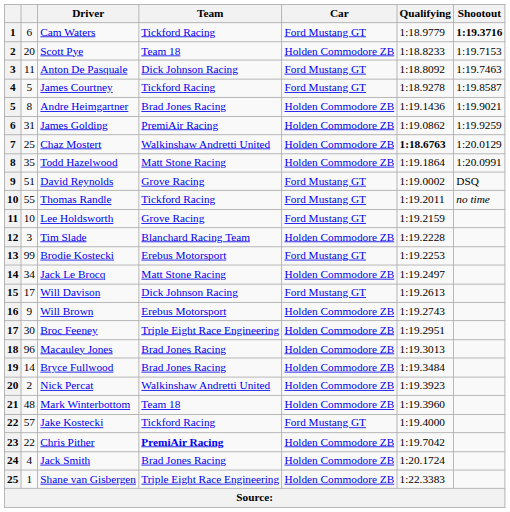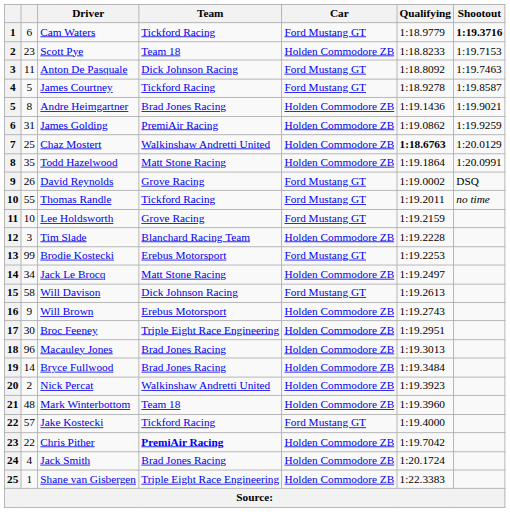 <table class="wikitable" style="font-size: 85%">
 <tr>
 <th></th>
 <th></th>
 <th>Driver</th>
 <th>Team</th>
 <th>Car</th>
 <th>Qualifying</th>
 <th>Shootout</th>
 </tr>
 <tr>
 <th>1</th>
 <td align="center">6</td>
 <td> <a href='#'>Cam Waters</a></td>
 <td><a href='#'>Tickford Racing</a></td>
 <td><a href='#'>Ford Mustang GT</a></td>
 <td>1:18.9779</td>
 <td><strong>1:19.3716</strong></td>
 </tr>
 <tr>
 <th>2</th>
-<td align="center">20</td>
+<td align="center">23</td>
 <td> <a href='#'>Scott Pye</a></td>
 <td><a href='#'>Team 18</a></td>
 <td><a href='#'>Holden Commodore ZB</a></td>
 <td>1:18.8233</td>
 <td>1:19.7153</td>
 </tr>
 <tr>
 <th>3</th>
 <td align="center">11</td>
 <td> <a href='#'>Anton De Pasquale</a></td>
 <td><a href='#'>Dick Johnson Racing</a></td>
 <td><a href='#'>Ford Mustang GT</a></td>
 <td>1:18.8092</td>
 <td>1:19.7463</td>
 </tr>
 <tr>
 <th>4</th>
 <td align="center">5</td>
 <td> <a href='#'>James Courtney</a></td>
 <td><a href='#'>Tickford Racing</a></td>
 <td><a href='#'>Ford Mustang GT</a></td>
 <td>1:18.9278</td>
 <td>1:19.8587</td>
 </tr>
 <tr>
 <th>5</th>
 <td align="center">8</td>
 <td> <a href='#'>Andre Heimgartner</a></td>
 <td><a href='#'>Brad Jones Racing</a></td>
 <td><a href='#'>Holden Commodore ZB</a></td>
 <td>1:19.1436</td>
 <td>1:19.9021</td>
 </tr>
 <tr>
 <th>6</th>
 <td align="center">31</td>
 <td> <a href='#'>James Golding</a></td>
 <td><a href='#'>PremiAir Racing</a></td>
 <td><a href='#'>Holden Commodore ZB</a></td>
 <td>1:19.0862</td>
 <td>1:19.9259</td>
 </tr>
 <tr>
 <th>7</th>
 <td align="center">25</td>
 <td> <a href='#'>Chaz Mostert</a></td>
 <td><a href='#'>Walkinshaw Andretti United</a></td>
 <td><a href='#'>Holden Commodore ZB</a></td>
 <td><strong>1:18.6763</strong></td>
 <td>1:20.0129</td>
 </tr>
 <tr>
 <th>8</th>
 <td align="center">35</td>
 <td> <a href='#'>Todd Hazelwood</a></td>
 <td><a href='#'>Matt Stone Racing</a></td>
 <td><a href='#'>Holden Commodore ZB</a></td>
 <td>1:19.1864</td>
 <td>1:20.0991</td>
 </tr>
 <tr>
 <th>9</th>
-<td align="center">51</td>
+<td align="center">26</td>
 <td> <a href='#'>David Reynolds</a></td>
 <td><a href='#'>Grove Racing</a></td>
 <td><a href='#'>Ford Mustang GT</a></td>
 <td>1:19.0002</td>
 <td>DSQ</td>
 </tr>
 <tr>
 <th>10</th>
 <td align="center">55</td>
 <td> <a href='#'>Thomas Randle</a></td>
 <td><a href='#'>Tickford Racing</a></td>
 <td><a href='#'>Ford Mustang GT</a></td>
 <td>1:19.2011</td>
 <td><em>no time</em></td>
 </tr>
 <tr>
 <th>11</th>
 <td align="center">10</td>
 <td> <a href='#'>Lee Holdsworth</a></td>
 <td><a href='#'>Grove Racing</a></td>
 <td><a href='#'>Ford Mustang GT</a></td>
 <td>1:19.2159</td>
 <td></td>
 </tr>
 <tr>
 <th>12</th>
 <td align="center">3</td>
 <td> <a href='#'>Tim Slade</a></td>
 <td><a href='#'>Blanchard Racing Team</a></td>
 <td><a href='#'>Holden Commodore ZB</a></td>
 <td>1:19.2228</td>
 <td></td>
 </tr>
 <tr>
 <th>13</th>
 <td align="center">99</td>
 <td> <a href='#'>Brodie Kostecki</a></td>
 <td><a href='#'>Erebus Motorsport</a></td>
 <td><a href='#'>Ford Mustang GT</a></td>
 <td>1:19.2253</td>
 <td></td>
 </tr>
 <tr>
 <th>14</th>
 <td align="center">34</td>
 <td> <a href='#'>Jack Le Brocq</a></td>
 <td><a href='#'>Matt Stone Racing</a></td>
 <td><a href='#'>Holden Commodore ZB</a></td>
 <td>1:19.2497</td>
 <td></td>
 </tr>
 <tr>
 <th>15</th>
-<td align="center">17</td>
+<td align="center">58</td>
 <td> <a href='#'>Will Davison</a></td>
 <td><a href='#'>Dick Johnson Racing</a></td>
 <td><a href='#'>Ford Mustang GT</a></td>
 <td>1:19.2613</td>
 <td></td>
 </tr>
 <tr>
 <th>16</th>
 <td align="center">9</td>
 <td> <a href='#'>Will Brown</a></td>
 <td><a href='#'>Erebus Motorsport</a></td>
 <td><a href='#'>Holden Commodore ZB</a></td>
 <td>1:19.2743</td>
 <td></td>
 </tr>
 <tr>
 <th>17</th>
 <td align="center">30</td>
 <td> <a href='#'>Broc Feeney</a></td>
 <td><a href='#'>Triple Eight Race Engineering</a></td>
 <td><a href='#'>Holden Commodore ZB</a></td>
 <td>1:19.2951</td>
 <td></td>
 </tr>
 <tr>
 <th>18</th>
 <td align="center">96</td>
 <td> <a href='#'>Macauley Jones</a></td>
 <td><a href='#'>Brad Jones Racing</a></td>
 <td><a href='#'>Holden Commodore ZB</a></td>
 <td>1:19.3013</td>
 <td></td>
 </tr>
 <tr>
 <th>19</th>
 <td align="center">14</td>
 <td> <a href='#'>Bryce Fullwood</a></td>
 <td><a href='#'>Brad Jones Racing</a></td>
 <td><a href='#'>Holden Commodore ZB</a></td>
 <td>1:19.3484</td>
 <td></td>
 </tr>
 <tr>
 <th>20</th>
 <td align="center">2</td>
 <td> <a href='#'>Nick Percat</a></td>
 <td><a href='#'>Walkinshaw Andretti United</a></td>
 <td><a href='#'>Holden Commodore ZB</a></td>
 <td>1:19.3923</td>
 <td></td>
 </tr>
 <tr>
 <th>21</th>
 <td align="center">48</td>
 <td> <a href='#'>Mark Winterbottom</a></td>
 <td><a href='#'>Team 18</a></td>
 <td><a href='#'>Holden Commodore ZB</a></td>
 <td>1:19.3960</td>
 <td></td>
 </tr>
 <tr>
 <th>22</th>
 <td align="center">57</td>
 <td> <a href='#'>Jake Kostecki</a></td>
 <td><a href='#'>Tickford Racing</a></td>
 <td><a href='#'>Ford Mustang GT</a></td>
 <td>1:19.4000</td>
 <td></td>
 </tr>
 <tr>
 <th>23</th>
 <td align="center">22</td>
 <td> <a href='#'>Chris Pither</a></td>
 <td><strong><a href='#'>PremiAir Racing</a></strong></td>
 <td><a href='#'>Holden Commodore ZB</a></td>
 <td>1:19.7042</td>
 <td></td>
 </tr>
 <tr>
 <th>24</th>
 <td align="center">4</td>
 <td> <a href='#'>Jack Smith</a></td>
 <td><a href='#'>Brad Jones Racing</a></td>
 <td><a href='#'>Holden Commodore ZB</a></td>
 <td>1:20.1724</td>
 <td></td>
 </tr>
 <tr>
 <th>25</th>
 <td align="center">1</td>
 <td> <a href='#'>Shane van Gisbergen</a></td>
 <td><a href='#'>Triple Eight Race Engineering</a></td>
 <td><a href='#'>Holden Commodore ZB</a></td>
 <td>1:22.3383</td>
 <td></td>
 </tr>
 <tr>
 <th colspan="7">Source:</th>
 </tr>
 </table>
